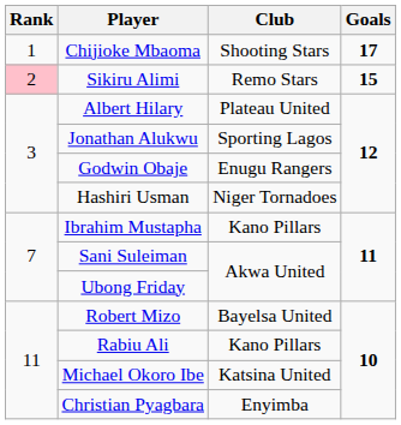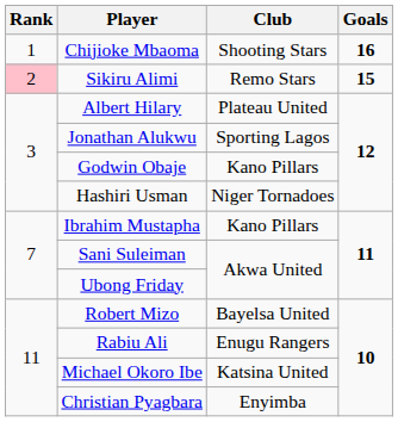 <table class="wikitable","sortable" style="text-align:center;">
 <tr>
 <th>Rank</th>
 <th>Player</th>
 <th>Club</th>
 <th>Goals</th>
 </tr>
 <tr>
 <td>1</td>
 <td> <a href='#'>Chijioke Mbaoma</a></td>
 <td>Shooting Stars</td>
-<td><strong>17</strong></td>
+<td><strong>16</strong></td>
 </tr>
 <tr>
 <td style="background: pink;">2</td>
 <td> <a href='#'>Sikiru Alimi</a></td>
 <td>Remo Stars</td>
 <td><strong>15</strong></td>
 </tr>
 <tr>
 <td rowspan=4>3</td>
 <td> <a href='#'>Albert Hilary</a></td>
 <td>Plateau United</td>
 <td rowspan=4><strong>12</strong></td>
 </tr>
 <tr>
 <td> <a href='#'>Jonathan Alukwu</a></td>
 <td>Sporting Lagos</td>
 </tr>
 <tr>
 <td> <a href='#'>Godwin Obaje</a></td>
-<td>Enugu Rangers</td>
+<td>Kano Pillars</td>
 </tr>
 <tr>
 <td> Hashiri Usman</td>
 <td>Niger Tornadoes</td>
 </tr>
 <tr>
 <td rowspan=3>7</td>
 <td> <a href='#'>Ibrahim Mustapha</a></td>
 <td>Kano Pillars</td>
 <td rowspan=3><strong>11</strong></td>
 </tr>
 <tr>
 <td> <a href='#'>Sani Suleiman</a></td>
 <td rowspan=2>Akwa United</td>
 </tr>
 <tr>
 <td> <a href='#'>Ubong Friday</a></td>
 </tr>
 <tr>
 <td rowspan=4>11</td>
 <td> <a href='#'>Robert Mizo</a></td>
 <td>Bayelsa United</td>
 <td rowspan=4><strong>10</strong></td>
 </tr>
 <tr>
 <td> <a href='#'>Rabiu Ali</a></td>
-<td>Kano Pillars</td>
+<td>Enugu Rangers</td>
 </tr>
 <tr>
 <td> <a href='#'>Michael Okoro Ibe</a></td>
 <td>Katsina United</td>
 </tr>
 <tr>
 <td> <a href='#'>Christian Pyagbara</a></td>
 <td>Enyimba</td>
 </tr>
 </table>
